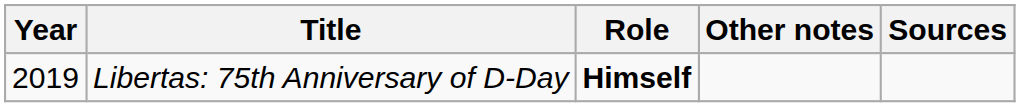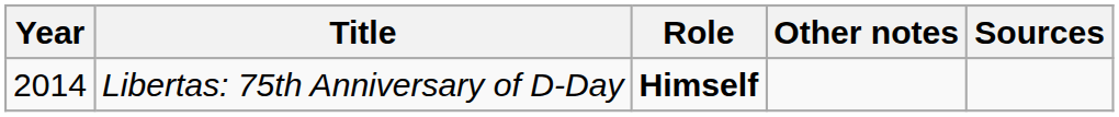 <table class="wikitable sortable" style="font-size: 90%;">
 <tr>
 <th>Year</th>
 <th>Title</th>
 <th>Role</th>
 <th>Other notes</th>
 <th>Sources</th>
 </tr>
 <tr>
-<td>2019</td>
+<td>2014</td>
 <td><em>Libertas: 75th Anniversary of D-Day</em></td>
 <td><strong>Himself</strong></td>
 <td></td>
 <td></td>
 </tr>
 </table>
